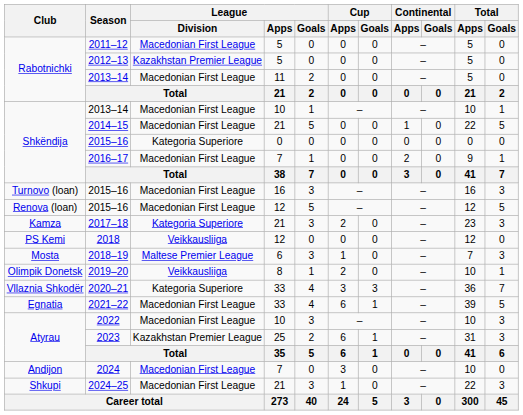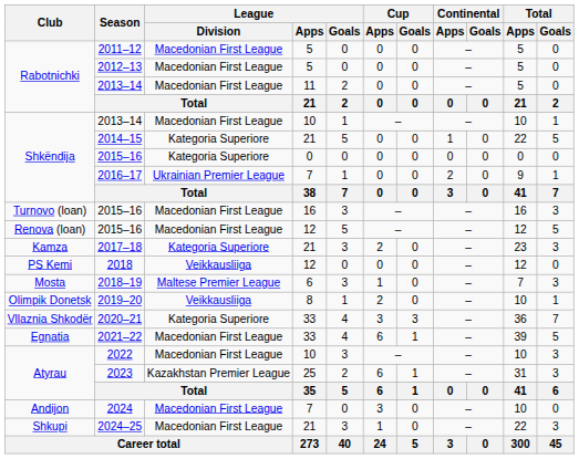 <table class="wikitable" style="text-align:center">
 <tr>
 <th rowspan="2">Club</th>
 <th rowspan="2">Season</th>
 <th colspan="3">League</th>
 <th colspan="2">Cup</th>
 <th colspan="2">Continental</th>
 <th colspan="2">Total</th>
 </tr>
 <tr>
 <th>Division</th>
 <th>Apps</th>
 <th>Goals</th>
 <th>Apps</th>
 <th>Goals</th>
 <th>Apps</th>
 <th>Goals</th>
 <th>Apps</th>
 <th>Goals</th>
 </tr>
 <tr>
 <td rowspan=4><a href='#'>Rabotnichki</a></td>
 <td><a href='#'>2011–12</a></td>
 <td><a href='#'>Macedonian First League</a></td>
 <td>5</td>
 <td>0</td>
 <td>0</td>
 <td>0</td>
 <td colspan=2>–</td>
 <td>5</td>
 <td>0</td>
 </tr>
 <tr>
 <td><a href='#'>2012–13</a></td>
-<td><a href='#'>Kazakhstan Premier League</a></td>
+<td>Macedonian First League</td>
 <td>5</td>
 <td>0</td>
 <td>0</td>
 <td>0</td>
 <td colspan=2>–</td>
 <td>5</td>
 <td>0</td>
 </tr>
 <tr>
 <td><a href='#'>2013–14</a></td>
 <td>Macedonian First League</td>
 <td>11</td>
 <td>2</td>
 <td>0</td>
 <td>0</td>
 <td colspan=2>–</td>
 <td>5</td>
 <td>0</td>
 </tr>
 <tr>
 <th colspan=2>Total</th>
 <th>21</th>
 <th>2</th>
 <th>0</th>
 <th>0</th>
 <th>0</th>
 <th>0</th>
 <th>21</th>
 <th>2</th>
 </tr>
 <tr>
 <td rowspan=5><a href='#'>Shkëndija</a></td>
 <td>2013–14</td>
 <td>Macedonian First League</td>
 <td>10</td>
 <td>1</td>
 <td colspan=2>–</td>
 <td colspan=2>–</td>
 <td>10</td>
 <td>1</td>
 </tr>
 <tr>
 <td><a href='#'>2014–15</a></td>
-<td>Macedonian First League</td>
+<td>Kategoria Superiore</td>
 <td>21</td>
 <td>5</td>
 <td>0</td>
 <td>0</td>
 <td>1</td>
 <td>0</td>
 <td>22</td>
 <td>5</td>
 </tr>
 <tr>
 <td><a href='#'>2015–16</a></td>
 <td>Kategoria Superiore</td>
 <td>0</td>
 <td>0</td>
 <td>0</td>
 <td>0</td>
 <td>0</td>
 <td>0</td>
 <td>0</td>
 <td>0</td>
 </tr>
 <tr>
 <td><a href='#'>2016–17</a></td>
-<td>Macedonian First League</td>
+<td><a href='#'>Ukrainian Premier League</a></td>
 <td>7</td>
 <td>1</td>
 <td>0</td>
 <td>0</td>
 <td>2</td>
 <td>0</td>
 <td>9</td>
 <td>1</td>
 </tr>
 <tr>
 <th colspan=2>Total</th>
 <th>38</th>
 <th>7</th>
 <th>0</th>
 <th>0</th>
 <th>3</th>
 <th>0</th>
 <th>41</th>
 <th>7</th>
 </tr>
 <tr>
 <td><a href='#'>Turnovo</a> (loan)</td>
 <td>2015–16</td>
 <td>Macedonian First League</td>
 <td>16</td>
 <td>3</td>
 <td colspan=2>–</td>
 <td colspan=2>–</td>
 <td>16</td>
 <td>3</td>
 </tr>
 <tr>
 <td><a href='#'>Renova</a> (loan)</td>
 <td>2015–16</td>
 <td>Macedonian First League</td>
 <td>12</td>
 <td>5</td>
 <td colspan=2>–</td>
 <td colspan=2>–</td>
 <td>12</td>
 <td>5</td>
 </tr>
 <tr>
 <td><a href='#'>Kamza</a></td>
 <td><a href='#'>2017–18</a></td>
 <td><a href='#'>Kategoria Superiore</a></td>
 <td>21</td>
 <td>3</td>
 <td>2</td>
 <td>0</td>
 <td colspan=2>–</td>
 <td>23</td>
 <td>3</td>
 </tr>
 <tr>
 <td><a href='#'>PS Kemi</a></td>
 <td><a href='#'>2018</a></td>
 <td><a href='#'>Veikkausliiga</a></td>
 <td>12</td>
 <td>0</td>
 <td>0</td>
 <td>0</td>
 <td colspan=2>–</td>
 <td>12</td>
 <td>0</td>
 </tr>
 <tr>
 <td><a href='#'>Mosta</a></td>
 <td><a href='#'>2018–19</a></td>
 <td><a href='#'>Maltese Premier League</a></td>
 <td>6</td>
 <td>3</td>
 <td>1</td>
 <td>0</td>
 <td colspan=2>–</td>
 <td>7</td>
 <td>3</td>
 </tr>
 <tr>
 <td><a href='#'>Olimpik Donetsk</a></td>
 <td><a href='#'>2019–20</a></td>
 <td><a href='#'>Veikkausliiga</a></td>
 <td>8</td>
 <td>1</td>
 <td>2</td>
 <td>0</td>
 <td colspan=2>–</td>
 <td>10</td>
 <td>1</td>
 </tr>
 <tr>
 <td><a href='#'>Vllaznia Shkodër</a></td>
 <td><a href='#'>2020–21</a></td>
 <td>Kategoria Superiore</td>
 <td>33</td>
 <td>4</td>
 <td>3</td>
 <td>3</td>
 <td colspan=2>–</td>
 <td>36</td>
 <td>7</td>
 </tr>
 <tr>
 <td><a href='#'>Egnatia</a></td>
 <td><a href='#'>2021–22</a></td>
 <td>Macedonian First League</td>
 <td>33</td>
 <td>4</td>
 <td>6</td>
 <td>1</td>
 <td colspan=2>–</td>
 <td>39</td>
 <td>5</td>
 </tr>
 <tr>
 <td rowspan=3><a href='#'>Atyrau</a></td>
 <td><a href='#'>2022</a></td>
 <td>Macedonian First League</td>
 <td>10</td>
 <td>3</td>
 <td colspan=2>–</td>
 <td colspan=2>–</td>
 <td>10</td>
 <td>3</td>
 </tr>
 <tr>
 <td><a href='#'>2023</a></td>
 <td>Kazakhstan Premier League</td>
 <td>25</td>
 <td>2</td>
 <td>6</td>
 <td>1</td>
 <td colspan=2>–</td>
 <td>31</td>
 <td>3</td>
 </tr>
 <tr>
 <th colspan=2>Total</th>
 <th>35</th>
 <th>5</th>
 <th>6</th>
 <th>1</th>
 <th>0</th>
 <th>0</th>
 <th>41</th>
 <th>6</th>
 </tr>
 <tr>
 <td><a href='#'>Andijon</a></td>
 <td><a href='#'>2024</a></td>
 <td><a href='#'>Macedonian First League</a></td>
 <td>7</td>
 <td>0</td>
 <td>3</td>
 <td>0</td>
 <td colspan=2>–</td>
 <td>10</td>
 <td>0</td>
 </tr>
 <tr>
 <td><a href='#'>Shkupi</a></td>
 <td><a href='#'>2024–25</a></td>
 <td>Macedonian First League</td>
 <td>21</td>
 <td>3</td>
 <td>1</td>
 <td>0</td>
 <td colspan=2>–</td>
 <td>22</td>
 <td>3</td>
 </tr>
 <tr>
 <th colspan="3">Career total</th>
 <th>273</th>
 <th>40</th>
 <th>24</th>
 <th>5</th>
 <th>3</th>
 <th>0</th>
 <th>300</th>
 <th>45</th>
 </tr>
 </table>
